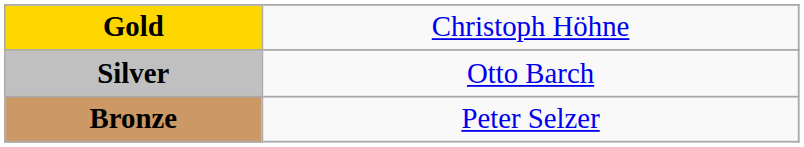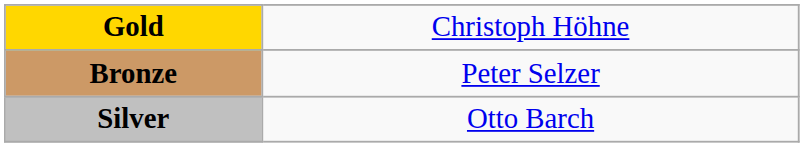 <table class="wikitable" style="text-align:center; " width="35%">
 <tr>
 <td bgcolor="gold"><strong>Gold</strong></td>
 <td><a href='#'>Christoph Höhne</a><br>  <small><em></em></small></td>
 </tr>
 <tr>
+<td bgcolor="CC9966"><strong>Bronze</strong></td>
+<td><a href='#'>Peter Selzer</a><br>  <small><em></em></small></td>
+</tr>
+<tr>
 <td bgcolor="silver"><strong>Silver</strong></td>
 <td><a href='#'>Otto Barch</a><br>  <small><em></em></small></td>
 </tr>
-<tr>
-<td bgcolor="CC9966"><strong>Bronze</strong></td>
-<td><a href='#'>Peter Selzer</a><br>  <small><em></em></small></td>
-</tr>
 </table>
